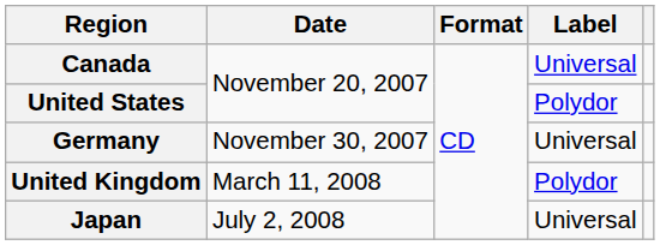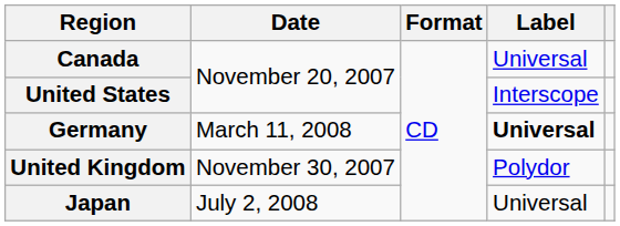 <table class="wikitable plainrowheaders">
 <tr>
 <th scope="col">Region</th>
 <th scope="col">Date</th>
 <th scope="col">Format</th>
 <th scope="col">Label</th>
 <th scope="col"></th>
 </tr>
 <tr>
 <th scope="row">Canada</th>
 <td rowspan="2">November 20, 2007</td>
 <td rowspan="5"><a href='#'>CD</a></td>
 <td><a href='#'>Universal</a></td>
 <td></td>
 </tr>
 <tr>
 <th scope="row">United States</th>
-<td><a href='#'>Polydor</a></td>
+<td><a href='#'>Interscope</a></td>
 <td></td>
 </tr>
 <tr>
 <th scope="row">Germany</th>
-<td>November 30, 2007</td>
-<td>Universal</td>
+<td>March 11, 2008</td>
+<td><strong>Universal</strong></td>
 <td></td>
 </tr>
 <tr>
 <th scope="row">United Kingdom</th>
-<td>March 11, 2008</td>
+<td>November 30, 2007</td>
 <td><a href='#'>Polydor</a></td>
 <td></td>
 </tr>
 <tr>
 <th scope="row">Japan</th>
 <td>July 2, 2008</td>
 <td>Universal</td>
 <td></td>
 </tr>
 </table>
